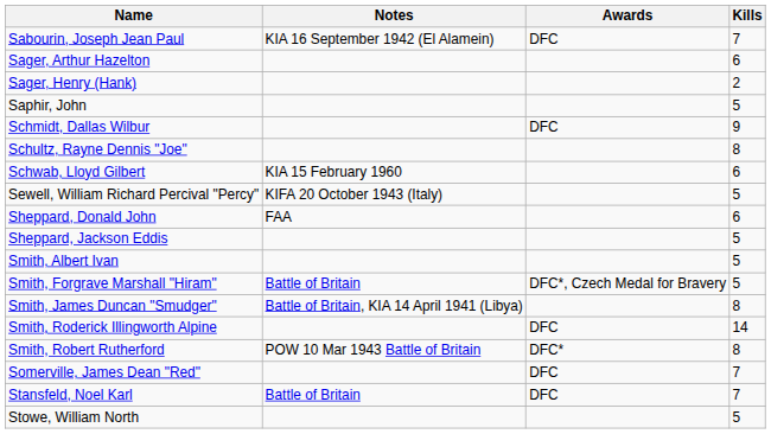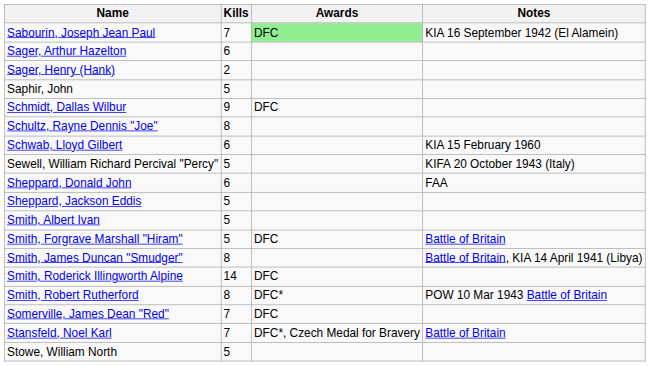 <table class=wikitable>
 <tr>
 <th>Name</th>
+<th>Kills</th>
+<th>Awards</th>
 <th>Notes</th>
-<th>Awards</th>
-<th>Kills</th>
 </tr>
 <tr>
 <td><a href='#'>Sabourin, Joseph Jean Paul</a></td>
+<td>7</td>
+<td style="background: lightgreen;">DFC</td>
 <td>KIA 16 September 1942 (El Alamein)</td>
-<td>DFC</td>
-<td>7</td>
 </tr>
 <tr>
 <td><a href='#'>Sager, Arthur Hazelton</a></td>
+<td>6</td>
 <td></td>
 <td></td>
-<td>6</td>
 </tr>
 <tr>
 <td><a href='#'>Sager, Henry (Hank)</a></td>
+<td>2</td>
 <td></td>
 <td></td>
-<td>2</td>
 </tr>
 <tr>
 <td>Saphir, John</td>
+<td>5</td>
 <td></td>
 <td></td>
-<td>5</td>
 </tr>
 <tr>
 <td><a href='#'>Schmidt, Dallas Wilbur</a></td>
+<td>9</td>
+<td>DFC</td>
 <td></td>
-<td>DFC</td>
-<td>9</td>
 </tr>
 <tr>
 <td><a href='#'>Schultz, Rayne Dennis "Joe"</a></td>
+<td>8</td>
 <td></td>
 <td></td>
-<td>8</td>
 </tr>
 <tr>
 <td><a href='#'>Schwab, Lloyd Gilbert</a></td>
+<td>6</td>
+<td></td>
 <td>KIA 15 February 1960</td>
-<td></td>
-<td>6</td>
 </tr>
 <tr>
 <td>Sewell, William Richard Percival "Percy"</td>
+<td>5</td>
+<td></td>
 <td>KIFA 20 October 1943 (Italy)</td>
-<td></td>
-<td>5</td>
 </tr>
 <tr>
 <td><a href='#'>Sheppard, Donald John</a></td>
+<td>6</td>
+<td></td>
 <td>FAA</td>
-<td></td>
-<td>6</td>
 </tr>
 <tr>
 <td><a href='#'>Sheppard, Jackson Eddis</a></td>
+<td>5</td>
 <td></td>
 <td></td>
-<td>5</td>
 </tr>
 <tr>
 <td><a href='#'>Smith, Albert Ivan</a></td>
+<td>5</td>
 <td></td>
 <td></td>
-<td>5</td>
 </tr>
 <tr>
 <td><a href='#'>Smith, Forgrave Marshall "Hiram"</a></td>
+<td>5</td>
+<td>DFC</td>
 <td><a href='#'>Battle of Britain</a></td>
-<td>DFC*, Czech Medal for Bravery</td>
-<td>5</td>
 </tr>
 <tr>
 <td><a href='#'>Smith, James Duncan "Smudger"</a></td>
+<td>8</td>
+<td></td>
 <td><a href='#'>Battle of Britain</a>, KIA 14 April 1941 (Libya)</td>
-<td></td>
-<td>8</td>
 </tr>
 <tr>
 <td><a href='#'>Smith, Roderick Illingworth Alpine</a></td>
+<td>14</td>
+<td>DFC</td>
 <td></td>
-<td>DFC</td>
-<td>14</td>
 </tr>
 <tr>
 <td><a href='#'>Smith, Robert Rutherford</a></td>
+<td>8</td>
+<td>DFC*</td>
 <td>POW 10 Mar 1943 <a href='#'>Battle of Britain</a></td>
-<td>DFC*</td>
-<td>8</td>
 </tr>
 <tr>
 <td><a href='#'>Somerville, James Dean "Red"</a></td>
+<td>7</td>
+<td>DFC</td>
 <td></td>
-<td>DFC</td>
-<td>7</td>
 </tr>
 <tr>
 <td><a href='#'>Stansfeld, Noel Karl</a></td>
+<td>7</td>
+<td>DFC*, Czech Medal for Bravery</td>
 <td><a href='#'>Battle of Britain</a></td>
-<td>DFC</td>
-<td>7</td>
 </tr>
 <tr>
 <td>Stowe, William North</td>
+<td>5</td>
 <td></td>
 <td></td>
-<td>5</td>
 </tr>
 </table>
